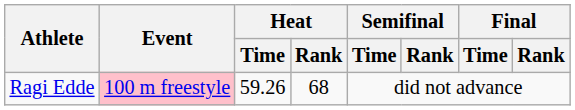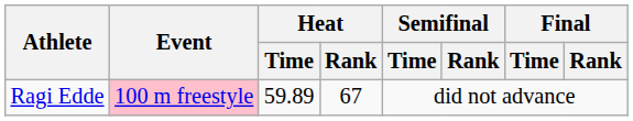 <table class=wikitable style="font-size:90%">
 <tr>
 <th rowspan=2>Athlete</th>
 <th rowspan=2>Event</th>
 <th colspan=2>Heat</th>
 <th colspan=2>Semifinal</th>
 <th colspan=2>Final</th>
 </tr>
 <tr>
 <th>Time</th>
 <th>Rank</th>
 <th>Time</th>
 <th>Rank</th>
 <th>Time</th>
 <th>Rank</th>
 </tr>
 <tr align=center>
 <td><a href='#'>Ragi Edde</a></td>
 <td style="background: pink;"><a href='#'>100 m freestyle</a></td>
-<td>59.26</td>
-<td>68</td>
+<td>59.89</td>
+<td>67</td>
 <td colspan=6>did not advance</td>
 </tr>
 </table>
